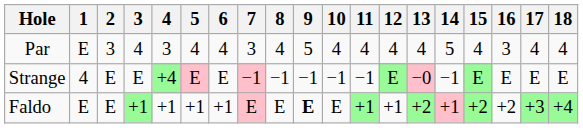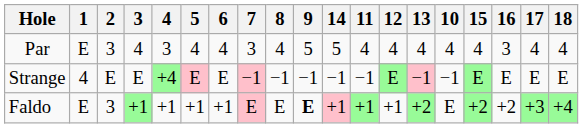 <table class="wikitable" style="text-align:center">
 <tr>
 <th>Hole</th>
 <th> 1 </th>
 <th> 2 </th>
 <th> 3 </th>
 <th> 4 </th>
 <th> 5 </th>
 <th> 6 </th>
 <th> 7 </th>
 <th> 8 </th>
 <th> 9 </th>
-<th>10</th>
+<th>14</th>
 <th>11</th>
 <th>12</th>
 <th>13</th>
-<th>14</th>
+<th>10</th>
 <th>15</th>
 <th>16</th>
 <th>17</th>
 <th>18</th>
 </tr>
 <tr>
 <td>Par</td>
 <td>E</td>
 <td>3</td>
 <td>4</td>
 <td>3</td>
 <td>4</td>
 <td>4</td>
 <td>3</td>
 <td>4</td>
 <td>5</td>
+<td>5</td>
 <td>4</td>
 <td>4</td>
 <td>4</td>
 <td>4</td>
-<td>5</td>
 <td>4</td>
 <td>3</td>
 <td>4</td>
 <td>4</td>
 </tr>
 <tr>
 <td align=left> Strange</td>
 <td>4</td>
 <td>E</td>
 <td>E</td>
 <td style="background: PaleGreen;">+4</td>
 <td style="background: Pink;">E</td>
 <td>E</td>
 <td style="background: Pink;">−1</td>
 <td>−1</td>
 <td>−1</td>
 <td>−1</td>
 <td>−1</td>
 <td style="background: PaleGreen;">E</td>
-<td style="background: Pink;">−0</td>
+<td style="background: Pink;">−1</td>
 <td>−1</td>
 <td style="background: PaleGreen;">E</td>
 <td>E</td>
 <td>E</td>
 <td>E</td>
 </tr>
 <tr>
 <td align=left> Faldo</td>
 <td>E</td>
-<td>E</td>
+<td>3</td>
 <td style="background: PaleGreen;">+1</td>
 <td>+1</td>
 <td>+1</td>
 <td>+1</td>
 <td style="background: Pink;">E</td>
 <td>E</td>
 <td><strong>E</strong></td>
-<td>E</td>
+<td style="background: Pink;">+1</td>
 <td style="background: PaleGreen;">+1</td>
 <td>+1</td>
 <td style="background: PaleGreen;">+2</td>
-<td style="background: Pink;">+1</td>
+<td>E</td>
 <td style="background: PaleGreen;">+2</td>
 <td>+2</td>
 <td style="background: PaleGreen;">+3</td>
 <td style="background: PaleGreen;">+4</td>
 </tr>
 </table>
